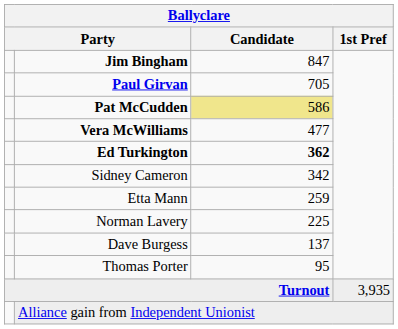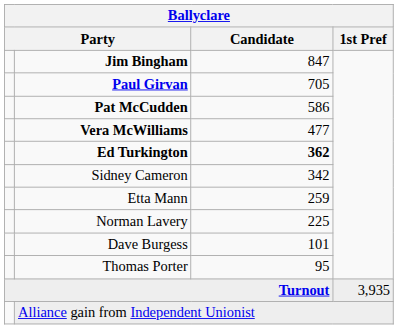 <table class="wikitable">
 <tr>
 <th colspan="4" align="center"><a href='#'>Ballyclare</a></th>
 </tr>
 <tr>
 <th colspan="2" align="center" width=200>Party</th>
 <th width=150>Candidate</th>
 <th width=60>1st Pref</th>
 </tr>
 <tr>
 <td></td>
 <td align="right"><strong>Jim Bingham</strong></td>
 <td align="right">847</td>
 </tr>
 <tr>
 <td></td>
 <td align="right"><strong><a href='#'>Paul Girvan</a></strong></td>
 <td align="right">705</td>
 </tr>
 <tr>
 <td></td>
 <td align="right"><strong>Pat McCudden</strong></td>
-<td align="right" style="background: khaki;">586</td>
+<td align="right">586</td>
 </tr>
 <tr>
 <td></td>
 <td align="right"><strong>Vera McWilliams</strong></td>
 <td align="right">477</td>
 </tr>
 <tr>
 <td></td>
 <td align="right"><strong>Ed Turkington</strong></td>
 <td align="right"><strong>362</strong></td>
 </tr>
 <tr>
 <td></td>
 <td align="right">Sidney Cameron</td>
 <td align="right">342</td>
 </tr>
 <tr>
 <td></td>
 <td align="right">Etta Mann</td>
 <td align="right">259</td>
 </tr>
 <tr>
 <td></td>
 <td align="right">Norman Lavery</td>
 <td align="right">225</td>
 </tr>
 <tr>
 <td></td>
 <td align="right">Dave Burgess</td>
-<td align="right">137</td>
+<td align="right">101</td>
 </tr>
 <tr>
 <td></td>
 <td align="right">Thomas Porter</td>
 <td align="right">95</td>
 </tr>
 <tr bgcolor="EEEEEE">
 <td colspan=3 align="right"><strong><a href='#'>Turnout</a></strong></td>
 <td align="right">3,935</td>
 </tr>
 <tr>
 <td bgcolor=></td>
 <td colspan=3 bgcolor="EEEEEE"><a href='#'>Alliance</a> gain from <a href='#'>Independent Unionist</a></td>
 </tr>
 </table>
